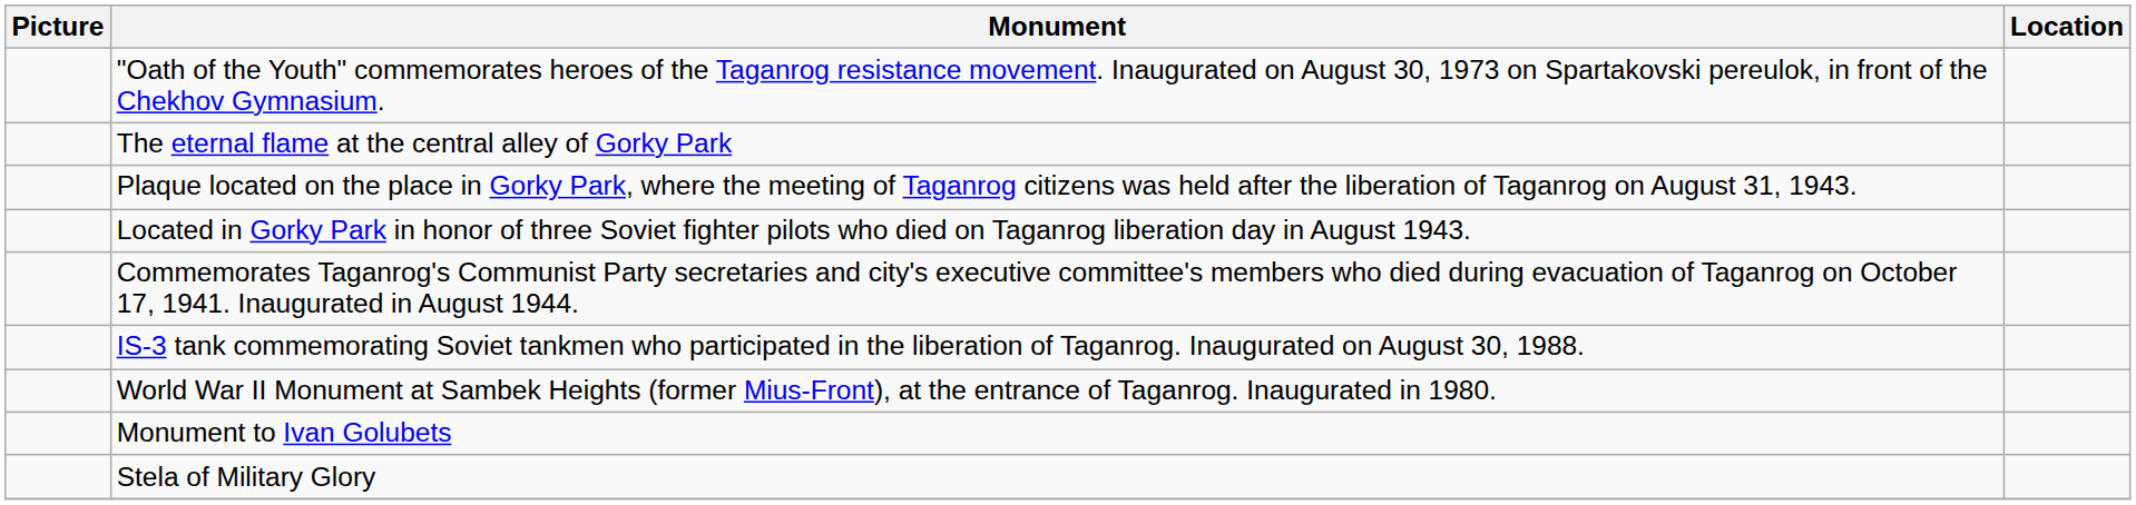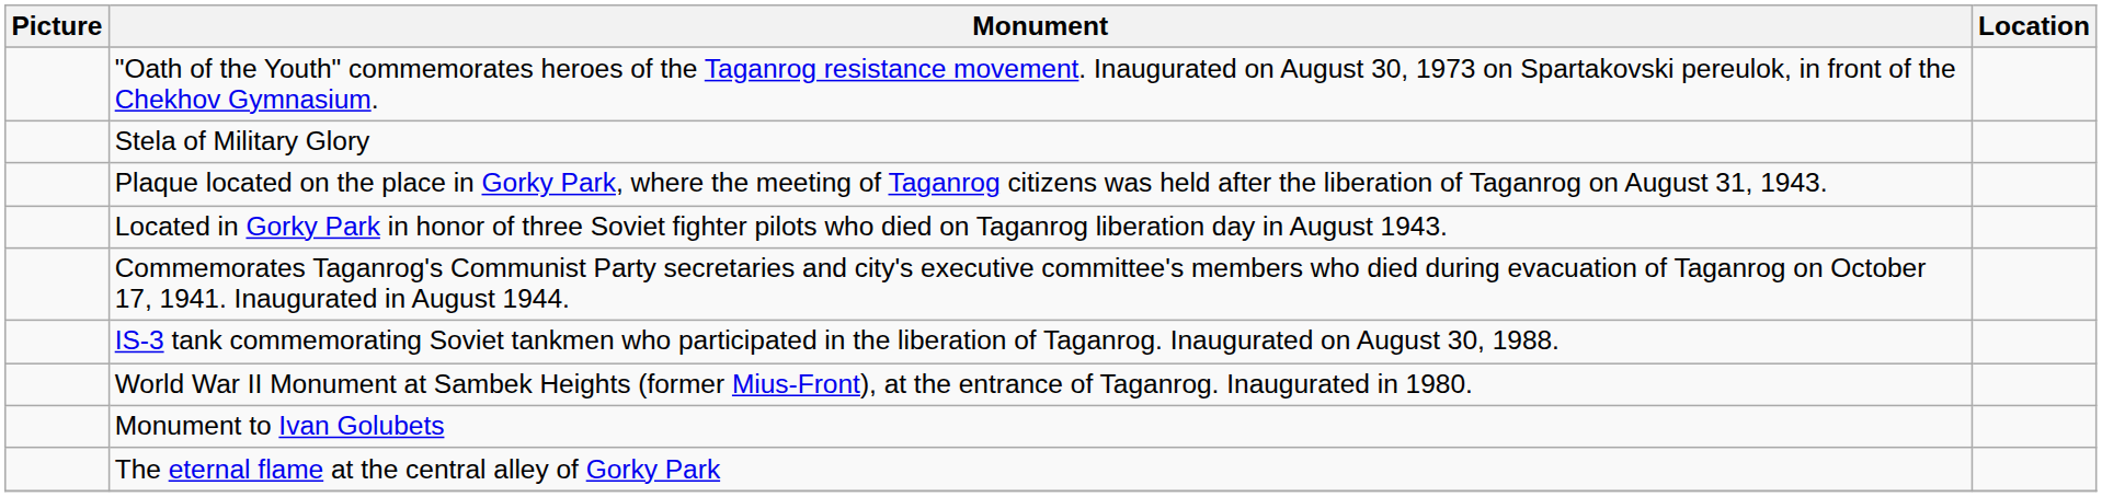 <table class="wikitable">
 <tr>
 <th>Picture</th>
 <th>Monument</th>
 <th>Location</th>
 </tr>
 <tr>
 <td></td>
 <td>"Oath of the Youth"  commemorates heroes of the <a href='#'>Taganrog resistance movement</a>. Inaugurated on August 30, 1973 on Spartakovski pereulok, in front of the <a href='#'>Chekhov Gymnasium</a>.</td>
 <td></td>
 </tr>
 <tr>
-<td style="center"></td>
-<td>The <a href='#'>eternal flame</a> at the central alley of <a href='#'>Gorky Park</a></td>
+<td></td>
+<td>Stela of Military Glory</td>
 <td></td>
 </tr>
 <tr>
 <td style="center"></td>
 <td>Plaque located on the place in <a href='#'>Gorky Park</a>, where the meeting of <a href='#'>Taganrog</a> citizens was held after the liberation of Taganrog on August 31, 1943.</td>
 <td></td>
 </tr>
 <tr>
 <td style="center"></td>
 <td>Located in <a href='#'>Gorky Park</a> in honor of three Soviet fighter pilots who died on Taganrog liberation day in August 1943.</td>
 <td></td>
 </tr>
 <tr>
 <td style="center"></td>
 <td>Commemorates Taganrog's Communist Party secretaries and city's executive committee's members who died during evacuation of Taganrog on October 17, 1941. Inaugurated in August 1944.</td>
 <td></td>
 </tr>
 <tr>
 <td style="center"></td>
 <td><a href='#'>IS-3</a> tank commemorating Soviet tankmen who participated in the liberation of Taganrog. Inaugurated on August 30, 1988.</td>
 <td></td>
 </tr>
 <tr>
 <td style="center"></td>
 <td>World War II Monument at Sambek Heights (former <a href='#'>Mius-Front</a>), at the entrance of Taganrog. Inaugurated in 1980.</td>
 <td></td>
 </tr>
 <tr>
 <td></td>
 <td>Monument to <a href='#'>Ivan Golubets</a></td>
 </tr>
 <tr>
-<td></td>
-<td>Stela of Military Glory</td>
+<td style="center"></td>
+<td>The <a href='#'>eternal flame</a> at the central alley of <a href='#'>Gorky Park</a></td>
 <td></td>
 </tr>
 <tr>
 </tr>
 </table>
